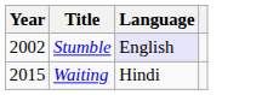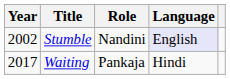 <table class="wikitable sortable">
 <tr>
 <th scope="col">Year</th>
 <th scope="col">Title</th>
+<th scope="col">Role</th>
 <th scope="col">Language</th>
 <th class="unsortable" scope="col"></th>
 </tr>
 <tr>
 <td>2002</td>
 <td><em><a href='#'>Stumble</a></em></td>
+<td>Nandini</td>
 <td style="background: lavender;">English</td>
 <td></td>
 </tr>
 <tr>
-<td>2015</td>
+<td>2017</td>
 <td><em><a href='#'>Waiting</a></em></td>
+<td>Pankaja</td>
 <td>Hindi</td>
 <td></td>
 </tr>
 </table>
